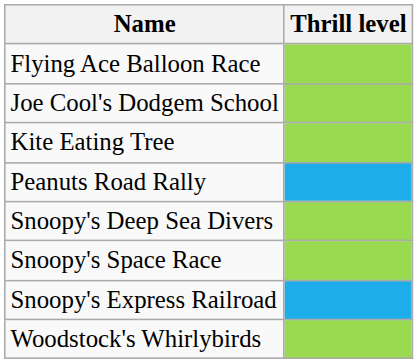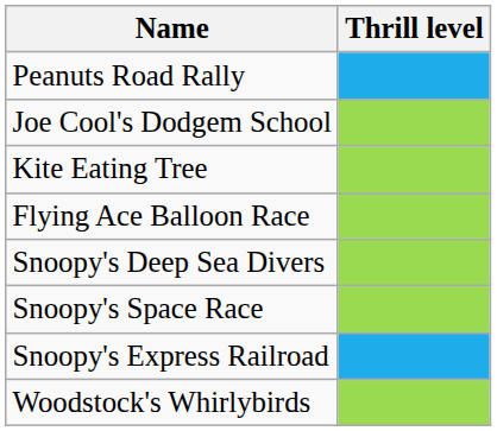 <table class="wikitable sortable">
 <tr>
 <th>Name</th>
 <th>Thrill level</th>
 </tr>
 <tr>
-<td>Flying Ace Balloon Race</td>
-<td align="center" bgcolor="#99DA50"><strong></strong></td>
+<td>Peanuts Road Rally</td>
+<td align="center" bgcolor="#1CADEA"><strong></strong></td>
 </tr>
 <tr>
 <td>Joe Cool's Dodgem School</td>
 <td align="center" bgcolor="#99DA50"><strong></strong></td>
 </tr>
 <tr>
 <td>Kite Eating Tree</td>
 <td align="center" bgcolor="#99DA50"><strong></strong></td>
 </tr>
 <tr>
-<td>Peanuts Road Rally</td>
-<td align="center" bgcolor="#1CADEA"><strong></strong></td>
+<td>Flying Ace Balloon Race</td>
+<td align="center" bgcolor="#99DA50"><strong></strong></td>
 </tr>
 <tr>
 <td>Snoopy's Deep Sea Divers</td>
 <td align="center" bgcolor="#99DA50"><strong></strong></td>
 </tr>
 <tr>
 <td>Snoopy's Space Race</td>
 <td align="center" bgcolor="#99DA50"><strong></strong></td>
 </tr>
 <tr>
 <td>Snoopy's Express Railroad</td>
 <td align="center" bgcolor="#1CADEA"><strong></strong></td>
 </tr>
 <tr>
 <td>Woodstock's Whirlybirds</td>
 <td align="center" bgcolor="#99DA50"><strong></strong></td>
 </tr>
 </table>
